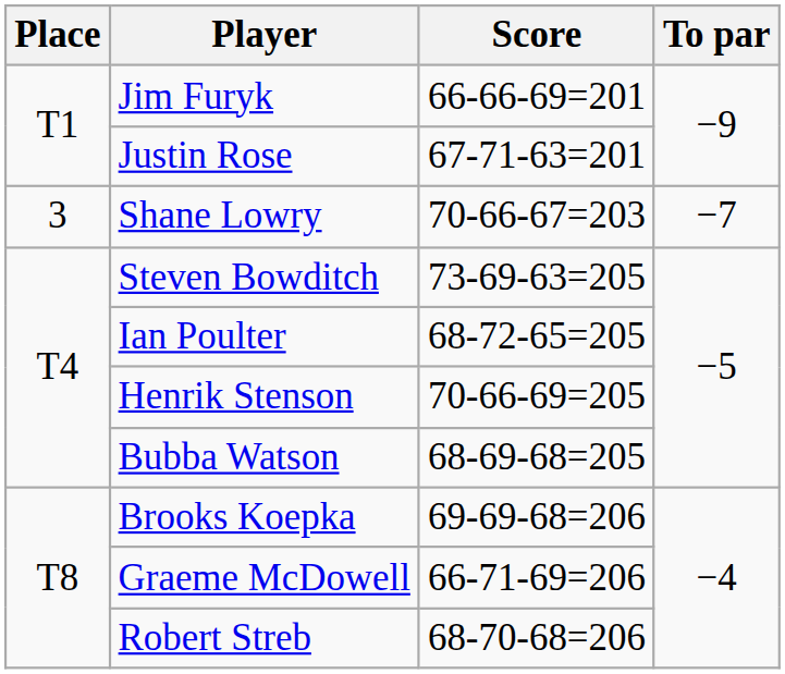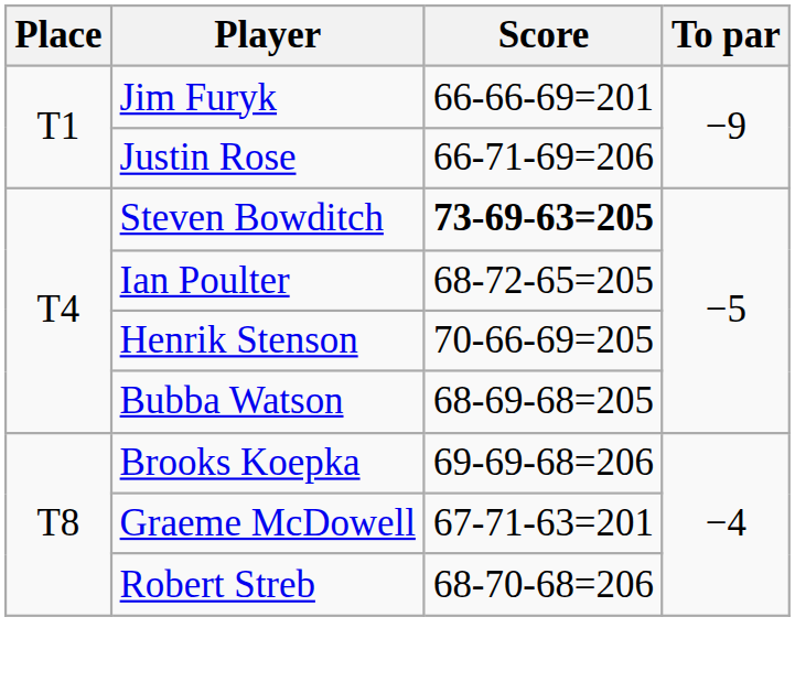 <table class="wikitable">
 <tr>
 <th>Place</th>
 <th>Player</th>
 <th>Score</th>
 <th>To par</th>
 </tr>
 <tr>
 <td rowspan=2 align=center>T1</td>
 <td> <a href='#'>Jim Furyk</a></td>
 <td>66-66-69=201</td>
 <td rowspan=2 align=center>−9</td>
 </tr>
 <tr>
 <td> <a href='#'>Justin Rose</a></td>
-<td>67-71-63=201</td>
-</tr>
-<tr>
-<td align=center>3</td>
-<td> <a href='#'>Shane Lowry</a></td>
-<td>70-66-67=203</td>
-<td align=center>−7</td>
+<td>66-71-69=206</td>
 </tr>
 <tr>
 <td rowspan=4 align=center>T4</td>
 <td> <a href='#'>Steven Bowditch</a></td>
-<td>73-69-63=205</td>
+<td><strong>73-69-63=205</strong></td>
 <td rowspan=4 align=center>−5</td>
 </tr>
 <tr>
 <td> <a href='#'>Ian Poulter</a></td>
 <td>68-72-65=205</td>
 </tr>
 <tr>
 <td> <a href='#'>Henrik Stenson</a></td>
 <td>70-66-69=205</td>
 </tr>
 <tr>
 <td> <a href='#'>Bubba Watson</a></td>
 <td>68-69-68=205</td>
 </tr>
 <tr>
 <td rowspan=3 align=center>T8</td>
 <td> <a href='#'>Brooks Koepka</a></td>
 <td>69-69-68=206</td>
 <td rowspan=3 align=center>−4</td>
 </tr>
 <tr>
 <td> <a href='#'>Graeme McDowell</a></td>
-<td>66-71-69=206</td>
+<td>67-71-63=201</td>
 </tr>
 <tr>
 <td> <a href='#'>Robert Streb</a></td>
 <td>68-70-68=206</td>
 </tr>
 </table>
